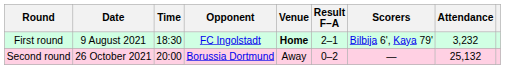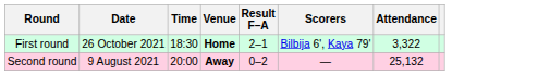 <table class="wikitable sortable" style="text-align:center">
 <tr>
 <th>Round</th>
 <th>Date</th>
 <th>Time</th>
-<th>Opponent</th>
 <th>Venue</th>
 <th>Result<br>F–A</th>
 <th class="unsortable">Scorers</th>
 <th>Attendance</th>
 <th class="unsortable"></th>
 </tr>
 <tr bgcolor="#d0ffe3">
 <td>First round</td>
-<td>9 August 2021</td>
+<td>26 October 2021</td>
 <td>18:30</td>
-<td><a href='#'>FC Ingolstadt</a></td>
 <td><strong>Home</strong></td>
 <td>2–1</td>
 <td><a href='#'>Bilbija</a> 6', <a href='#'>Kaya</a> 79'</td>
-<td>3,232</td>
+<td>3,322</td>
 <td></td>
 </tr>
 <tr bgcolor="#ffd0e3">
 <td>Second round</td>
-<td>26 October 2021</td>
+<td>9 August 2021</td>
 <td>20:00</td>
-<td><a href='#'>Borussia Dortmund</a></td>
-<td>Away</td>
+<td><strong>Away</strong></td>
 <td>0–2</td>
 <td>—</td>
 <td>25,132</td>
 <td></td>
 </tr>
 </table>
